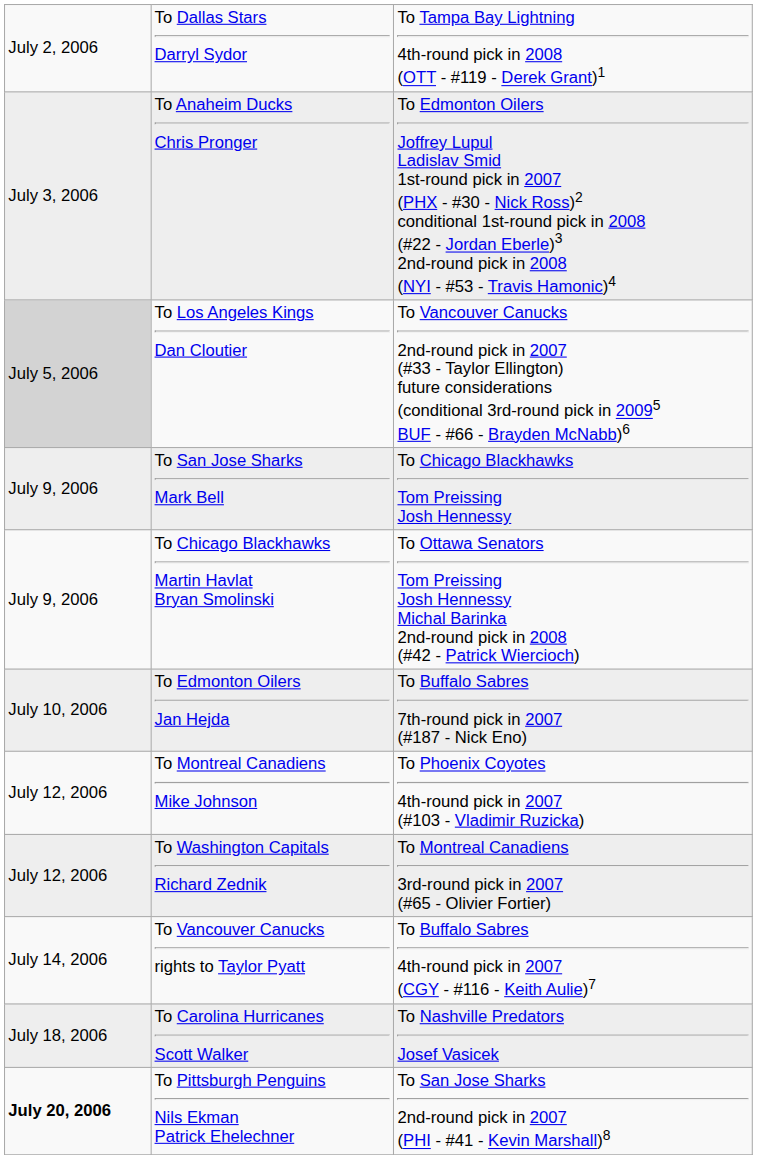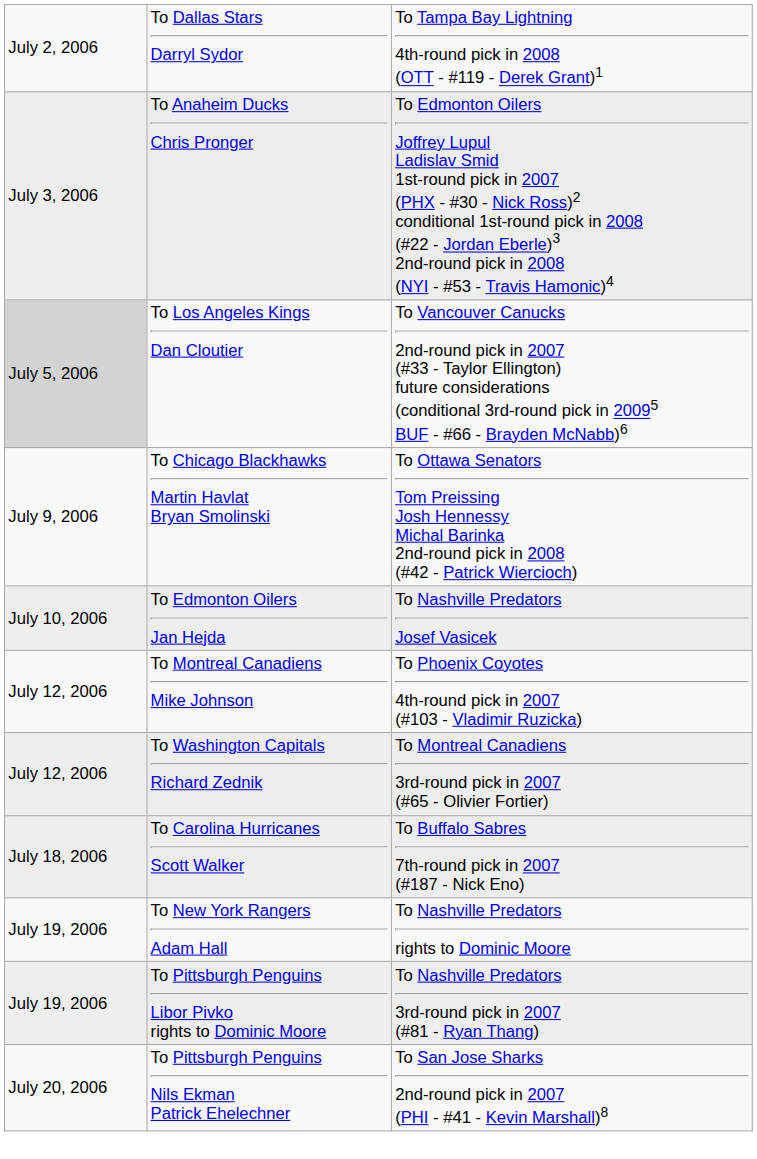 <table cellspacing=0 class="wikitable" style="border:1px solid #999999; width:720px;">
 <tr>
 <td>July 2, 2006</td>
 <td valign="top">To <a href='#'>Dallas Stars</a><hr><a href='#'>Darryl Sydor</a></td>
 <td valign="top">To <a href='#'>Tampa Bay Lightning</a><hr>4th-round pick in <a href='#'>2008</a><br>(<a href='#'>OTT</a> - #119 - <a href='#'>Derek Grant</a>)<sup>1</sup></td>
 </tr>
 <tr bgcolor="#eeeeee">
 <td>July 3, 2006</td>
 <td valign="top">To <a href='#'>Anaheim Ducks</a><hr><a href='#'>Chris Pronger</a></td>
 <td valign="top">To <a href='#'>Edmonton Oilers</a><hr><a href='#'>Joffrey Lupul</a><br><a href='#'>Ladislav Smid</a><br>1st-round pick in <a href='#'>2007</a><br>(<a href='#'>PHX</a> - #30 - <a href='#'>Nick Ross</a>)<sup>2</sup><br>conditional 1st-round pick in <a href='#'>2008</a><br>(#22 - <a href='#'>Jordan Eberle</a>)<sup>3</sup><br>2nd-round pick in <a href='#'>2008</a><br>(<a href='#'>NYI</a> - #53 - <a href='#'>Travis Hamonic</a>)<sup>4</sup></td>
 </tr>
 <tr>
 <td style="background: lightgrey;">July 5, 2006</td>
 <td valign="top">To <a href='#'>Los Angeles Kings</a><hr><a href='#'>Dan Cloutier</a></td>
 <td valign="top">To <a href='#'>Vancouver Canucks</a><hr>2nd-round pick in <a href='#'>2007</a><br>(#33 - Taylor Ellington)<br>future considerations<br>(conditional 3rd-round pick in <a href='#'>2009</a><sup>5</sup><br><a href='#'>BUF</a> - #66 - <a href='#'>Brayden McNabb</a>)<sup>6</sup></td>
 </tr>
-<tr bgcolor="#eeeeee">
-<td>July 9, 2006</td>
-<td valign="top">To <a href='#'>San Jose Sharks</a><hr><a href='#'>Mark Bell</a></td>
-<td valign="top">To <a href='#'>Chicago Blackhawks</a><hr><a href='#'>Tom Preissing</a><br><a href='#'>Josh Hennessy</a></td>
-</tr>
 <tr>
 <td>July 9, 2006</td>
 <td valign="top">To <a href='#'>Chicago Blackhawks</a><hr><a href='#'>Martin Havlat</a><br><a href='#'>Bryan Smolinski</a></td>
 <td valign="top">To <a href='#'>Ottawa Senators</a><hr><a href='#'>Tom Preissing</a><br><a href='#'>Josh Hennessy</a><br><a href='#'>Michal Barinka</a><br>2nd-round pick in <a href='#'>2008</a><br>(#42 - <a href='#'>Patrick Wiercioch</a>)</td>
 </tr>
 <tr bgcolor="#eeeeee">
 <td>July 10, 2006</td>
 <td valign="top">To <a href='#'>Edmonton Oilers</a><hr><a href='#'>Jan Hejda</a></td>
-<td valign="top">To <a href='#'>Buffalo Sabres</a><hr>7th-round pick in <a href='#'>2007</a><br>(#187 - Nick Eno)</td>
+<td valign="top">To <a href='#'>Nashville Predators</a><hr><a href='#'>Josef Vasicek</a></td>
 </tr>
 <tr>
 <td>July 12, 2006</td>
 <td valign="top">To <a href='#'>Montreal Canadiens</a><hr><a href='#'>Mike Johnson</a></td>
 <td valign="top">To <a href='#'>Phoenix Coyotes</a><hr>4th-round pick in <a href='#'>2007</a><br>(#103 - <a href='#'>Vladimir Ruzicka</a>)</td>
 </tr>
 <tr bgcolor="#eeeeee">
 <td>July 12, 2006</td>
 <td valign="top">To <a href='#'>Washington Capitals</a><hr><a href='#'>Richard Zednik</a></td>
 <td valign="top">To <a href='#'>Montreal Canadiens</a><hr>3rd-round pick in <a href='#'>2007</a><br>(#65 - Olivier Fortier)</td>
 </tr>
-<tr>
-<td>July 14, 2006</td>
-<td valign="top">To <a href='#'>Vancouver Canucks</a><hr>rights to <a href='#'>Taylor Pyatt</a></td>
-<td valign="top">To <a href='#'>Buffalo Sabres</a><hr>4th-round pick in <a href='#'>2007</a><br>(<a href='#'>CGY</a> - #116 - <a href='#'>Keith Aulie</a>)<sup>7</sup></td>
-</tr>
 <tr bgcolor="#eeeeee">
 <td>July 18, 2006</td>
 <td valign="top">To <a href='#'>Carolina Hurricanes</a><hr><a href='#'>Scott Walker</a></td>
-<td valign="top">To <a href='#'>Nashville Predators</a><hr><a href='#'>Josef Vasicek</a></td>
+<td valign="top">To <a href='#'>Buffalo Sabres</a><hr>7th-round pick in <a href='#'>2007</a><br>(#187 - Nick Eno)</td>
 </tr>
 <tr>
-<td><strong>July 20, 2006</strong></td>
+<td>July 19, 2006</td>
+<td valign="top">To <a href='#'>New York Rangers</a><hr><a href='#'>Adam Hall</a></td>
+<td valign="top">To <a href='#'>Nashville Predators</a><hr>rights to <a href='#'>Dominic Moore</a></td>
+</tr>
+<tr bgcolor="#eeeeee">
+<td>July 19, 2006</td>
+<td valign="top">To <a href='#'>Pittsburgh Penguins</a><hr><a href='#'>Libor Pivko</a><br>rights to <a href='#'>Dominic Moore</a></td>
+<td valign="top">To <a href='#'>Nashville Predators</a><hr>3rd-round pick in <a href='#'>2007</a><br>(#81 - <a href='#'>Ryan Thang</a>)</td>
+</tr>
+<tr>
+<td>July 20, 2006</td>
 <td valign="top">To <a href='#'>Pittsburgh Penguins</a><hr><a href='#'>Nils Ekman</a><br><a href='#'>Patrick Ehelechner</a></td>
 <td valign="top">To <a href='#'>San Jose Sharks</a><hr>2nd-round pick in <a href='#'>2007</a><br>(<a href='#'>PHI</a> - #41 - <a href='#'>Kevin Marshall</a>)<sup>8</sup></td>
 </tr>
 </table>
